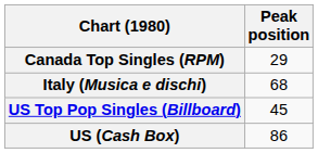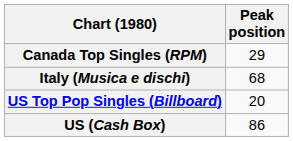 <table class="wikitable sortable plainrowheaders" style="text-align:center">
 <tr>
 <th>Chart (1980)</th>
 <th>Peak<br>position</th>
 </tr>
 <tr>
 <th scope="row">Canada Top Singles (<em>RPM</em>)</th>
 <td>29</td>
 </tr>
 <tr>
 <th scope="row">Italy (<em>Musica e dischi</em>)</th>
 <td>68</td>
 </tr>
 <tr>
 <th scope="row"><a href='#'>US Top Pop Singles (<em>Billboard</em>)</a></th>
-<td>45</td>
+<td>20</td>
 </tr>
 <tr>
 <th scope="row">US (<em>Cash Box</em>)</th>
 <td>86</td>
 </tr>
 </table>
